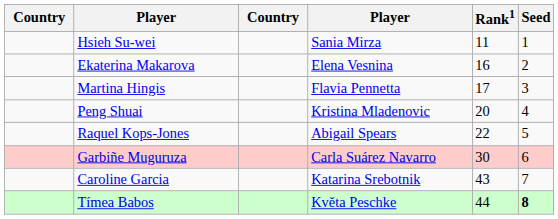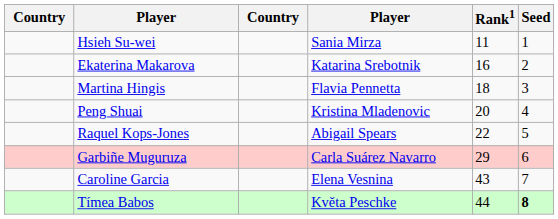 <table class="sortable wikitable">
 <tr>
 <th width="70">Country</th>
 <th width="175">Player</th>
 <th width="70">Country</th>
 <th width="175">Player</th>
 <th>Rank<sup>1</sup></th>
 <th>Seed</th>
 </tr>
 <tr>
 <td></td>
 <td><a href='#'>Hsieh Su-wei</a></td>
 <td></td>
 <td><a href='#'>Sania Mirza</a></td>
 <td>11</td>
 <td>1</td>
 </tr>
 <tr>
 <td></td>
 <td><a href='#'>Ekaterina Makarova</a></td>
 <td></td>
-<td><a href='#'>Elena Vesnina</a></td>
+<td><a href='#'>Katarina Srebotnik</a></td>
 <td>16</td>
 <td>2</td>
 </tr>
 <tr>
 <td></td>
 <td><a href='#'>Martina Hingis</a></td>
 <td></td>
 <td><a href='#'>Flavia Pennetta</a></td>
-<td>17</td>
+<td>18</td>
 <td>3</td>
 </tr>
 <tr>
 <td></td>
 <td><a href='#'>Peng Shuai</a></td>
 <td></td>
 <td><a href='#'>Kristina Mladenovic</a></td>
 <td>20</td>
 <td>4</td>
 </tr>
 <tr>
 <td></td>
 <td><a href='#'>Raquel Kops-Jones</a></td>
 <td></td>
 <td><a href='#'>Abigail Spears</a></td>
 <td>22</td>
 <td>5</td>
 </tr>
 <tr style="background:#fcc;">
 <td></td>
 <td><a href='#'>Garbiñe Muguruza</a></td>
 <td></td>
 <td><a href='#'>Carla Suárez Navarro</a></td>
-<td>30</td>
+<td>29</td>
 <td>6</td>
 </tr>
 <tr>
 <td></td>
 <td><a href='#'>Caroline Garcia</a></td>
 <td></td>
-<td><a href='#'>Katarina Srebotnik</a></td>
+<td><a href='#'>Elena Vesnina</a></td>
 <td>43</td>
 <td>7</td>
 </tr>
 <tr style="background:#cfc;">
 <td></td>
 <td><a href='#'>Tímea Babos</a></td>
 <td></td>
 <td><a href='#'>Květa Peschke</a></td>
 <td>44</td>
 <td><strong>8</strong></td>
 </tr>
 </table>
